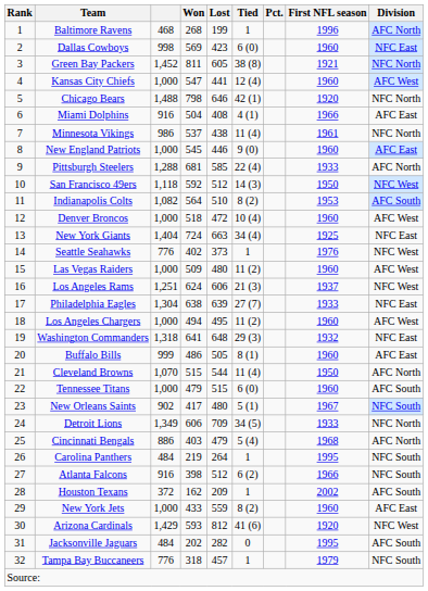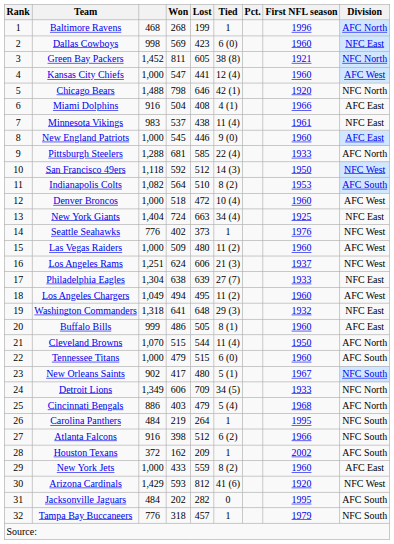 <table class="wikitable sortable"  border="1">
 <tr align="center">
 <th>Rank</th>
 <th>Team</th>
 <th></th>
 <th>Won</th>
 <th>Lost</th>
 <th>Tied</th>
 <th>Pct.</th>
 <th>First NFL season</th>
 <th>Division</th>
 </tr>
 <tr align="center">
 <td>1</td>
 <td><a href='#'>Baltimore Ravens</a></td>
 <td>468</td>
 <td>268</td>
 <td>199</td>
 <td>1</td>
 <td></td>
 <td><a href='#'>1996</a></td>
 <td bgcolor="#D0E7FF"><a href='#'>AFC North</a></td>
 </tr>
 <tr align="center">
 <td>2</td>
 <td><a href='#'>Dallas Cowboys</a></td>
 <td>998</td>
 <td>569</td>
 <td>423</td>
 <td>6 (0)</td>
 <td></td>
 <td><a href='#'>1960</a></td>
 <td bgcolor="#D0E7FF"><a href='#'>NFC East</a></td>
 </tr>
 <tr align="center">
 <td>3</td>
 <td><a href='#'>Green Bay Packers</a></td>
 <td>1,452</td>
 <td>811</td>
 <td>605</td>
 <td>38 (8)</td>
 <td></td>
 <td><a href='#'>1921</a></td>
 <td bgcolor="#D0E7FF"><a href='#'>NFC North</a></td>
 </tr>
 <tr align="center">
 <td>4</td>
 <td><a href='#'>Kansas City Chiefs</a></td>
 <td>1,000</td>
 <td>547</td>
 <td>441</td>
 <td>12 (4)</td>
 <td></td>
 <td><a href='#'>1960</a></td>
 <td bgcolor="#D0E7FF"><a href='#'>AFC West</a></td>
 </tr>
 <tr align="center">
 <td>5</td>
 <td><a href='#'>Chicago Bears</a></td>
 <td>1,488</td>
 <td>798</td>
 <td>646</td>
 <td>42 (1)</td>
 <td></td>
 <td><a href='#'>1920</a></td>
 <td>NFC North</td>
 </tr>
 <tr align="center">
 <td>6</td>
 <td><a href='#'>Miami Dolphins</a></td>
 <td>916</td>
 <td>504</td>
 <td>408</td>
 <td>4 (1)</td>
 <td></td>
 <td><a href='#'>1966</a></td>
 <td>AFC East</td>
 </tr>
 <tr align="center">
 <td>7</td>
 <td><a href='#'>Minnesota Vikings</a></td>
-<td>986</td>
+<td>983</td>
 <td>537</td>
 <td>438</td>
 <td>11 (4)</td>
 <td></td>
 <td><a href='#'>1961</a></td>
-<td>NFC North</td>
+<td>NFC East</td>
 </tr>
 <tr align="center">
 <td>8</td>
 <td><a href='#'>New England Patriots</a></td>
 <td>1,000</td>
 <td>545</td>
 <td>446</td>
 <td>9 (0)</td>
 <td></td>
 <td><a href='#'>1960</a></td>
 <td bgcolor="#D0E7FF"><a href='#'>AFC East</a></td>
 </tr>
 <tr align="center">
 <td>9</td>
 <td><a href='#'>Pittsburgh Steelers</a></td>
 <td>1,288</td>
 <td>681</td>
 <td>585</td>
 <td>22 (4)</td>
 <td></td>
 <td><a href='#'>1933</a></td>
 <td>AFC North</td>
 </tr>
 <tr align="center">
 <td>10</td>
 <td><a href='#'>San Francisco 49ers</a></td>
 <td>1,118</td>
 <td>592</td>
 <td>512</td>
 <td>14 (3)</td>
 <td></td>
 <td><a href='#'>1950</a></td>
 <td bgcolor="#D0E7FF"><a href='#'>NFC West</a></td>
 </tr>
 <tr align="center">
 <td>11</td>
 <td><a href='#'>Indianapolis Colts</a></td>
 <td>1,082</td>
 <td>564</td>
 <td>510</td>
 <td>8 (2)</td>
 <td {{tooltip></td>
 <td><a href='#'>1953</a></td>
 <td bgcolor="#D0E7FF"><a href='#'>AFC South</a></td>
 </tr>
 <tr align="center">
 <td>12</td>
 <td><a href='#'>Denver Broncos</a></td>
 <td>1,000</td>
 <td>518</td>
 <td>472</td>
 <td>10 (4)</td>
 <td></td>
 <td><a href='#'>1960</a></td>
 <td>AFC West</td>
 </tr>
 <tr align="center">
 <td>13</td>
 <td><a href='#'>New York Giants</a></td>
 <td>1,404</td>
 <td>724</td>
 <td>663</td>
 <td>34 (4)</td>
 <td {{tooltip></td>
 <td><a href='#'>1925</a></td>
 <td>NFC East</td>
 </tr>
 <tr align="center">
 <td>14</td>
 <td><a href='#'>Seattle Seahawks</a></td>
 <td>776</td>
 <td>402</td>
 <td>373</td>
 <td>1</td>
 <td></td>
 <td><a href='#'>1976</a></td>
 <td>NFC West</td>
 </tr>
 <tr align="center">
 <td>15</td>
 <td><a href='#'>Las Vegas Raiders</a></td>
 <td>1,000</td>
 <td>509</td>
 <td>480</td>
 <td>11 (2)</td>
 <td></td>
 <td><a href='#'>1960</a></td>
 <td>AFC West</td>
 </tr>
 <tr align="center">
 <td>16</td>
 <td><a href='#'>Los Angeles Rams</a></td>
 <td>1,251</td>
 <td>624</td>
 <td>606</td>
 <td>21 (3)</td>
 <td></td>
 <td><a href='#'>1937</a></td>
 <td>NFC West</td>
 </tr>
 <tr align="center">
 <td>17</td>
 <td><a href='#'>Philadelphia Eagles</a></td>
 <td>1,304</td>
 <td>638</td>
 <td>639</td>
 <td>27 (7)</td>
 <td></td>
 <td><a href='#'>1933</a></td>
 <td>NFC East</td>
 </tr>
 <tr align="center">
 <td>18</td>
 <td><a href='#'>Los Angeles Chargers</a></td>
-<td>1,000</td>
+<td>1,049</td>
 <td>494</td>
 <td>495</td>
 <td>11 (2)</td>
 <td></td>
 <td><a href='#'>1960</a></td>
 <td>AFC West</td>
 </tr>
 <tr align="center">
 <td>19</td>
 <td><a href='#'>Washington Commanders</a></td>
 <td>1,318</td>
 <td>641</td>
 <td>648</td>
 <td>29 (3)</td>
 <td></td>
 <td><a href='#'>1932</a></td>
 <td>NFC East</td>
 </tr>
 <tr align="center">
 <td>20</td>
 <td><a href='#'>Buffalo Bills</a></td>
 <td>999</td>
 <td>486</td>
 <td>505</td>
 <td>8 (1)</td>
 <td></td>
 <td><a href='#'>1960</a></td>
 <td>AFC East</td>
 </tr>
 <tr align="center">
 <td>21</td>
 <td><a href='#'>Cleveland Browns</a></td>
 <td>1,070</td>
 <td>515</td>
 <td>544</td>
 <td>11 (4)</td>
 <td></td>
 <td><a href='#'>1950</a></td>
 <td>AFC North</td>
 </tr>
 <tr align="center">
 <td>22</td>
 <td><a href='#'>Tennessee Titans</a></td>
 <td>1,000</td>
 <td>479</td>
 <td>515</td>
 <td>6 (0)</td>
 <td></td>
 <td><a href='#'>1960</a></td>
 <td>AFC South</td>
 </tr>
 <tr align="center">
 <td>23</td>
 <td><a href='#'>New Orleans Saints</a></td>
 <td>902</td>
 <td>417</td>
 <td>480</td>
 <td>5 (1)</td>
 <td></td>
 <td><a href='#'>1967</a></td>
 <td bgcolor="#D0E7FF"><a href='#'>NFC South</a></td>
 </tr>
 <tr align="center">
 <td>24</td>
 <td><a href='#'>Detroit Lions</a></td>
 <td>1,349</td>
 <td>606</td>
 <td>709</td>
 <td>34 (5)</td>
 <td></td>
 <td><a href='#'>1933</a></td>
 <td>NFC North</td>
 </tr>
 <tr align="center">
 <td>25</td>
 <td><a href='#'>Cincinnati Bengals</a></td>
 <td>886</td>
 <td>403</td>
 <td>479</td>
 <td>5 (4)</td>
 <td></td>
 <td><a href='#'>1968</a></td>
 <td>AFC North</td>
 </tr>
 <tr align="center">
 <td>26</td>
 <td><a href='#'>Carolina Panthers</a></td>
 <td>484</td>
 <td>219</td>
 <td>264</td>
 <td>1</td>
 <td></td>
 <td><a href='#'>1995</a></td>
 <td>NFC South</td>
 </tr>
 <tr align="center">
 <td>27</td>
 <td><a href='#'>Atlanta Falcons</a></td>
 <td>916</td>
 <td>398</td>
 <td>512</td>
 <td>6 (2)</td>
 <td></td>
 <td><a href='#'>1966</a></td>
 <td>NFC South</td>
 </tr>
 <tr align="center">
 <td>28</td>
 <td><a href='#'>Houston Texans</a></td>
 <td>372</td>
 <td>162</td>
 <td>209</td>
 <td>1</td>
 <td></td>
 <td><a href='#'>2002</a></td>
 <td>AFC South</td>
 </tr>
 <tr align="center">
 <td>29</td>
 <td><a href='#'>New York Jets</a></td>
 <td>1,000</td>
 <td>433</td>
 <td>559</td>
 <td>8 (2)</td>
 <td></td>
 <td><a href='#'>1960</a></td>
 <td>AFC East</td>
 </tr>
 <tr align="center">
 <td>30</td>
 <td><a href='#'>Arizona Cardinals</a></td>
 <td>1,429</td>
 <td>593</td>
 <td>812</td>
 <td>41 (6)</td>
 <td></td>
 <td><a href='#'>1920</a></td>
 <td>NFC West</td>
 </tr>
 <tr align="center">
 <td>31</td>
 <td><a href='#'>Jacksonville Jaguars</a></td>
 <td>484</td>
 <td>202</td>
 <td>282</td>
 <td>0</td>
 <td></td>
 <td><a href='#'>1995</a></td>
 <td>AFC South</td>
 </tr>
 <tr align="center">
 <td>32</td>
 <td><a href='#'>Tampa Bay Buccaneers</a></td>
 <td>776</td>
 <td>318</td>
 <td>457</td>
 <td>1</td>
 <td></td>
 <td><a href='#'>1979</a></td>
 <td>NFC South</td>
 </tr>
 <tr class="sortbottom">
 <td colspan="9">Source:</td>
 </tr>
 </table>
